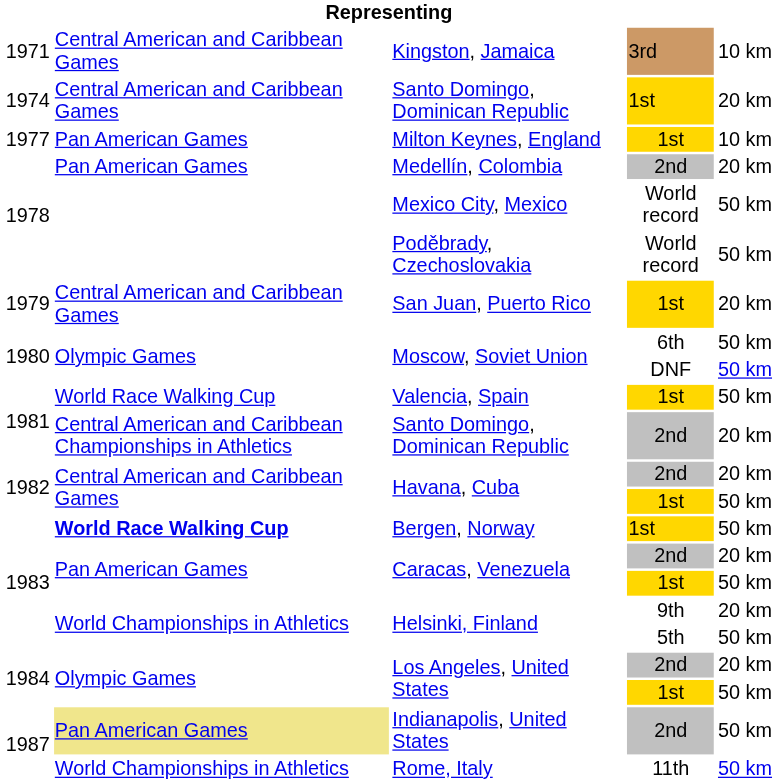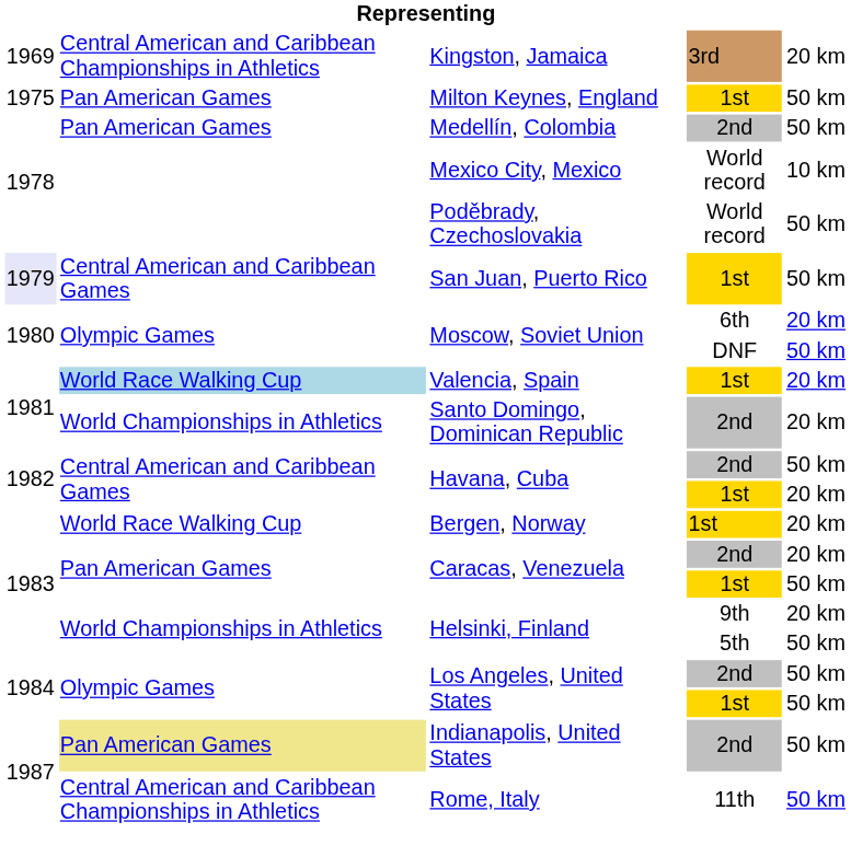 <table>
 <tr>
 <th colspan="5">Representing </th>
 </tr>
 <tr>
-<td>1971</td>
-<td><a href='#'>Central American and Caribbean Games</a></td>
+<td>1969</td>
+<td><a href='#'>Central American and Caribbean Championships in Athletics</a></td>
 <td><a href='#'>Kingston</a>, <a href='#'>Jamaica</a></td>
 <td style="background:#c96;">3rd</td>
-<td>10 km</td>
-</tr>
-<tr>
-<td>1974</td>
-<td><a href='#'>Central American and Caribbean Games</a></td>
-<td><a href='#'>Santo Domingo</a>, <a href='#'>Dominican Republic</a></td>
-<td style="background:gold;">1st</td>
 <td>20 km</td>
 </tr>
 <tr>
-<td>1977</td>
+<td>1975</td>
 <td><a href='#'>Pan American Games</a></td>
 <td><a href='#'>Milton Keynes</a>, <a href='#'>England</a></td>
 <td style="background:gold; text-align:center;">1st</td>
-<td>10 km</td>
+<td>50 km</td>
 </tr>
 <tr>
 <td rowspan=3>1978</td>
 <td><a href='#'>Pan American Games</a></td>
 <td><a href='#'>Medellín</a>, <a href='#'>Colombia</a></td>
 <td style="background:silver; text-align:center;">2nd</td>
-<td>20 km</td>
+<td>50 km</td>
 </tr>
 <tr>
 <td></td>
 <td><a href='#'>Mexico City</a>, <a href='#'>Mexico</a></td>
 <td style="text-align:center;">World record</td>
-<td>50 km</td>
+<td>10 km</td>
 </tr>
 <tr>
 <td></td>
 <td><a href='#'>Poděbrady</a>, <a href='#'>Czechoslovakia</a></td>
 <td style="text-align:center;">World record</td>
 <td>50 km</td>
 </tr>
 <tr>
-<td>1979</td>
+<td style="background: lavender;">1979</td>
 <td><a href='#'>Central American and Caribbean Games</a></td>
 <td><a href='#'>San Juan</a>, <a href='#'>Puerto Rico</a></td>
 <td style="background:gold; text-align:center;">1st</td>
-<td>20 km</td>
+<td>50 km</td>
 </tr>
 <tr>
 <td rowspan=2>1980</td>
 <td rowspan=2><a href='#'>Olympic Games</a></td>
 <td rowspan=2><a href='#'>Moscow</a>, <a href='#'>Soviet Union</a></td>
 <td style="text-align:center;">6th</td>
-<td>50 km</td>
+<td><a href='#'>20 km</a></td>
 </tr>
 <tr>
 <td style="text-align:center;">DNF</td>
 <td><a href='#'>50 km</a></td>
 </tr>
 <tr>
 <td rowspan=2>1981</td>
-<td><a href='#'>World Race Walking Cup</a></td>
+<td style="background: lightblue;"><a href='#'>World Race Walking Cup</a></td>
 <td><a href='#'>Valencia</a>, <a href='#'>Spain</a></td>
 <td style="background:gold; text-align:center;">1st</td>
-<td>50 km</td>
+<td><a href='#'>20 km</a></td>
 </tr>
 <tr>
-<td><a href='#'>Central American and Caribbean Championships in Athletics</a></td>
+<td><a href='#'>World Championships in Athletics</a></td>
 <td><a href='#'>Santo Domingo</a>, <a href='#'>Dominican Republic</a></td>
 <td style="background:silver; text-align:center;">2nd</td>
 <td>20 km</td>
 </tr>
 <tr>
 <td rowspan=2>1982</td>
 <td rowspan=2><a href='#'>Central American and Caribbean Games</a></td>
 <td rowspan=2><a href='#'>Havana</a>, <a href='#'>Cuba</a></td>
 <td style="background:silver; text-align:center;">2nd</td>
+<td>50 km</td>
+</tr>
+<tr>
+<td style="background:gold; text-align:center;">1st</td>
 <td>20 km</td>
 </tr>
 <tr>
-<td style="background:gold; text-align:center;">1st</td>
-<td>50 km</td>
-</tr>
-<tr>
 <td rowspan=5>1983</td>
-<td><strong><a href='#'>World Race Walking Cup</a></strong></td>
+<td><a href='#'>World Race Walking Cup</a></td>
 <td><a href='#'>Bergen</a>, <a href='#'>Norway</a></td>
 <td style="background:gold;">1st</td>
-<td>50 km</td>
+<td>20 km</td>
 </tr>
 <tr>
 <td rowspan=2><a href='#'>Pan American Games</a></td>
 <td rowspan=2><a href='#'>Caracas</a>, <a href='#'>Venezuela</a></td>
 <td style="background:silver; text-align:center;">2nd</td>
 <td>20 km</td>
 </tr>
 <tr>
 <td style="background:gold; text-align:center;">1st</td>
 <td>50 km</td>
 </tr>
 <tr>
 <td rowspan=2><a href='#'>World Championships in Athletics</a></td>
 <td rowspan=2><a href='#'>Helsinki, Finland</a></td>
 <td style="text-align:center;">9th</td>
 <td>20 km</td>
 </tr>
 <tr>
 <td style="text-align:center;">5th</td>
 <td>50 km</td>
 </tr>
 <tr>
 <td rowspan=2>1984</td>
 <td rowspan=2><a href='#'>Olympic Games</a></td>
 <td rowspan=2><a href='#'>Los Angeles</a>, <a href='#'>United States</a></td>
 <td style="background:silver; text-align:center;">2nd</td>
-<td>20 km</td>
+<td>50 km</td>
 </tr>
 <tr>
 <td style="background:gold; text-align:center;">1st</td>
 <td>50 km</td>
 </tr>
 <tr>
 <td rowspan=2>1987</td>
 <td style="background: khaki;"><a href='#'>Pan American Games</a></td>
 <td><a href='#'>Indianapolis</a>, <a href='#'>United States</a></td>
 <td style="background:silver; text-align:center;">2nd</td>
 <td>50 km</td>
 </tr>
 <tr>
-<td><a href='#'>World Championships in Athletics</a></td>
+<td><a href='#'>Central American and Caribbean Championships in Athletics</a></td>
 <td><a href='#'>Rome, Italy</a></td>
 <td style="text-align:center;">11th</td>
 <td><a href='#'>50 km</a></td>
 </tr>
 </table>
